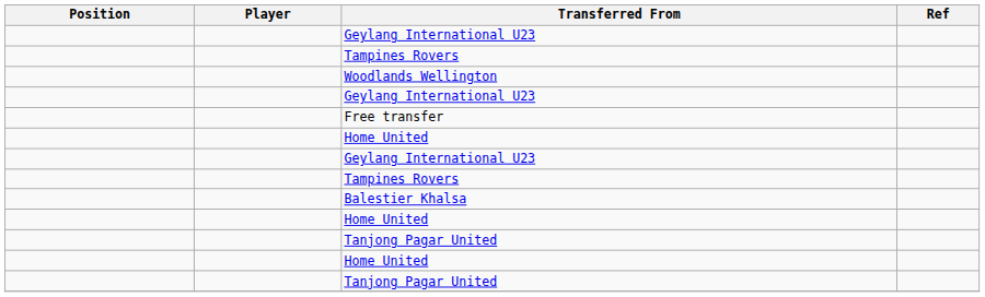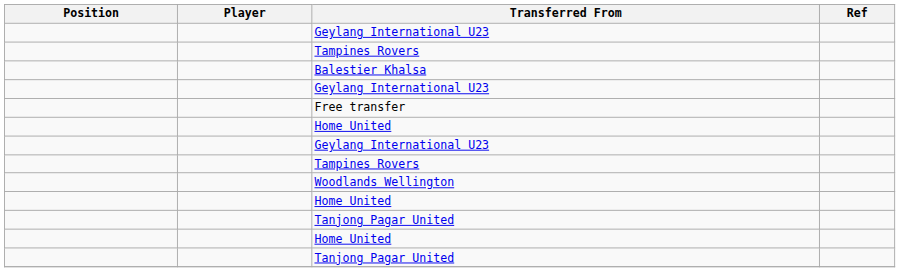 <table class="wikitable sortable" style="width:75%; text-align:center; font-size:95%; text-align:left;">
 <tr>
 <th><strong>Position</strong></th>
 <th><strong>Player</strong></th>
 <th><strong>Transferred From</strong></th>
 <th><strong>Ref</strong></th>
 </tr>
 <tr>
 <td></td>
 <td></td>
 <td> <a href='#'>Geylang International U23</a></td>
 <td></td>
 </tr>
 <tr>
 <td></td>
 <td></td>
 <td> <a href='#'>Tampines Rovers</a></td>
 <td></td>
 </tr>
 <tr>
 <td></td>
 <td></td>
-<td> <a href='#'>Woodlands Wellington</a></td>
+<td> <a href='#'>Balestier Khalsa</a></td>
 <td></td>
 </tr>
 <tr>
 <td></td>
 <td></td>
 <td> <a href='#'>Geylang International U23</a></td>
 <td></td>
 </tr>
 <tr>
 <td></td>
 <td></td>
 <td>Free transfer</td>
 <td></td>
 </tr>
 <tr>
 <td></td>
 <td></td>
 <td> <a href='#'>Home United</a></td>
 <td></td>
 </tr>
 <tr>
 <td></td>
 <td></td>
 <td> <a href='#'>Geylang International U23</a></td>
 <td></td>
 </tr>
 <tr>
 <td></td>
 <td></td>
 <td> <a href='#'>Tampines Rovers</a></td>
 <td></td>
 </tr>
 <tr>
 <td></td>
 <td></td>
-<td> <a href='#'>Balestier Khalsa</a></td>
+<td> <a href='#'>Woodlands Wellington</a></td>
 <td></td>
 </tr>
 <tr>
 <td></td>
 <td></td>
 <td> <a href='#'>Home United</a></td>
 <td></td>
 </tr>
 <tr>
 <td></td>
 <td></td>
 <td> <a href='#'>Tanjong Pagar United</a></td>
 <td></td>
 </tr>
 <tr>
 <td></td>
 <td></td>
 <td> <a href='#'>Home United</a></td>
 <td></td>
 </tr>
 <tr>
 <td></td>
 <td></td>
 <td> <a href='#'>Tanjong Pagar United</a></td>
 <td></td>
 </tr>
 <tr>
 </tr>
 </table>
